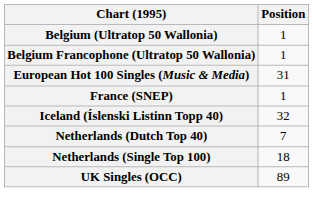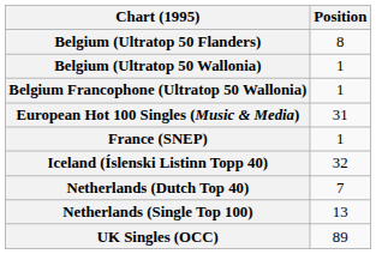 <table class="wikitable sortable plainrowheaders" style="text-align:center">
 <tr>
 <th scope="col">Chart (1995)</th>
 <th scope="col">Position</th>
+</tr>
+<tr>
+<th scope="row">Belgium (Ultratop 50 Flanders)</th>
+<td>8</td>
 </tr>
 <tr>
 <th scope="row">Belgium (Ultratop 50 Wallonia)</th>
 <td>1</td>
 </tr>
 <tr>
 <th scope="row">Belgium Francophone (Ultratop 50 Wallonia)</th>
 <td>1</td>
 </tr>
 <tr>
 <th scope="row">European Hot 100 Singles (<em>Music & Media</em>)</th>
 <td>31</td>
 </tr>
 <tr>
 <th scope="row">France (SNEP)</th>
 <td>1</td>
 </tr>
 <tr>
 <th scope="row">Iceland (Íslenski Listinn Topp 40)</th>
 <td>32</td>
 </tr>
 <tr>
 <th scope="row">Netherlands (Dutch Top 40)</th>
 <td>7</td>
 </tr>
 <tr>
 <th scope="row">Netherlands (Single Top 100)</th>
-<td>18</td>
+<td>13</td>
 </tr>
 <tr>
 <th scope="row">UK Singles (OCC)</th>
 <td>89</td>
 </tr>
 </table>
